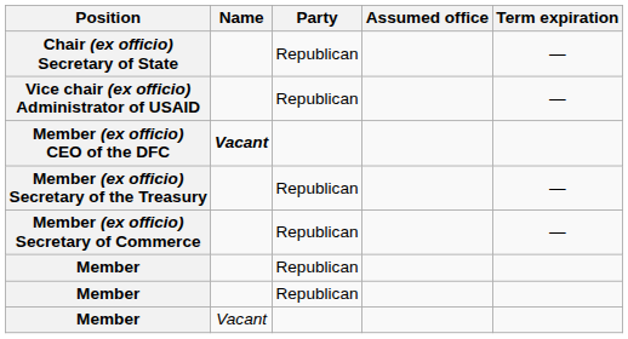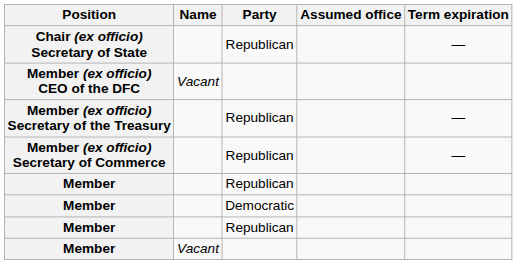 <table class="wikitable sortable" style="text-align:center">
 <tr>
 <th>Position</th>
 <th>Name</th>
 <th>Party</th>
 <th>Assumed office</th>
 <th>Term expiration</th>
 </tr>
 <tr>
 <th>Chair <em>(ex officio)</em><br>Secretary of State</th>
 <td></td>
 <td>Republican</td>
 <td></td>
 <td>—</td>
 </tr>
 <tr>
-<th>Vice chair <em>(ex officio)</em><br>Administrator of USAID</th>
-<td></td>
-<td>Republican</td>
-<td></td>
-<td>—</td>
-</tr>
-<tr>
 <th>Member <em>(ex officio)</em><br>CEO of the DFC</th>
-<td><strong><em>Vacant</em></strong></td>
+<td><em>Vacant</em></td>
 <td></td>
 <td></td>
 <td></td>
 </tr>
 <tr>
 <th>Member <em>(ex officio)</em><br>Secretary of the Treasury</th>
 <td></td>
 <td>Republican</td>
 <td></td>
 <td>—</td>
 </tr>
 <tr>
 <th>Member <em>(ex officio)</em><br>Secretary of Commerce</th>
 <td></td>
 <td>Republican</td>
 <td></td>
 <td>—</td>
 </tr>
 <tr>
 <th>Member</th>
 <td></td>
 <td>Republican</td>
 <td></td>
 <td></td>
 </tr>
 <tr>
 <th>Member</th>
 <td></td>
+<td>Democratic</td>
+<td></td>
+<td></td>
+</tr>
+<tr>
+<th>Member</th>
+<td></td>
 <td>Republican</td>
 <td></td>
 <td></td>
 </tr>
 <tr>
 <th>Member</th>
 <td><em>Vacant</em></td>
 <td></td>
 <td></td>
 <td></td>
 </tr>
 </table>
